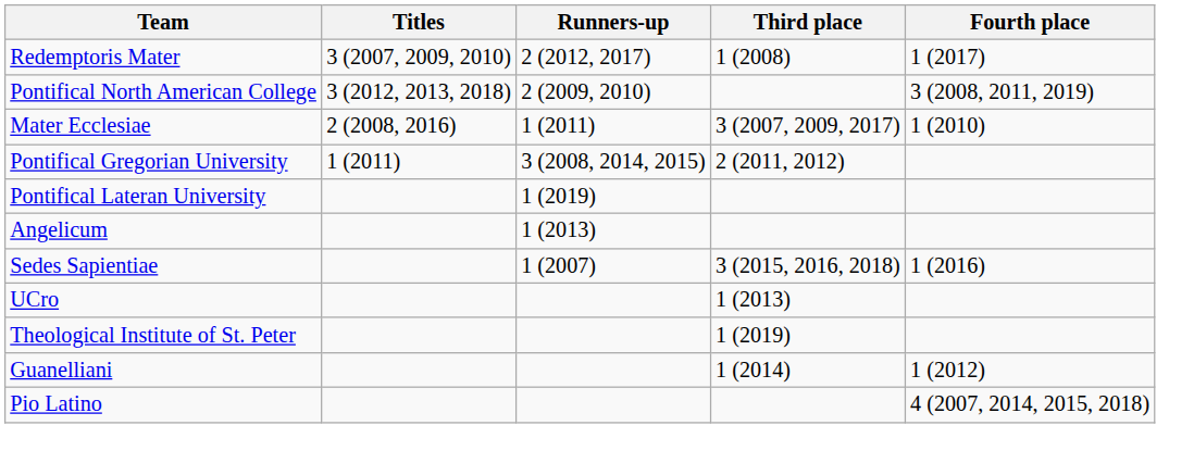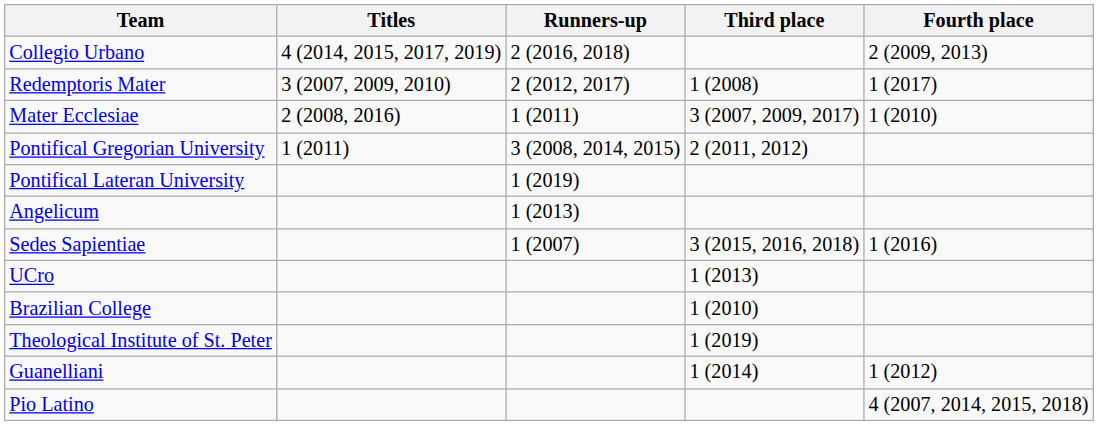 <table class="wikitable sortable">
 <tr>
 <th>Team</th>
 <th>Titles</th>
 <th>Runners-up</th>
 <th>Third place</th>
 <th>Fourth place</th>
 </tr>
 <tr>
+<td><a href='#'>Collegio Urbano</a></td>
+<td>4 (2014, 2015, 2017, 2019)</td>
+<td>2 (2016, 2018)</td>
+<td align=center></td>
+<td>2 (2009, 2013)</td>
+</tr>
+<tr>
 <td><a href='#'>Redemptoris Mater</a></td>
 <td>3 (2007, 2009, 2010)</td>
 <td>2 (2012, 2017)</td>
 <td>1 (2008)</td>
 <td>1 (2017)</td>
-</tr>
-<tr>
-<td><a href='#'>Pontifical North American College</a></td>
-<td>3 (2012, 2013, 2018)</td>
-<td>2 (2009, 2010)</td>
-<td align=center></td>
-<td>3 (2008, 2011, 2019)</td>
 </tr>
 <tr>
 <td><a href='#'>Mater Ecclesiae</a></td>
 <td>2 (2008, 2016)</td>
 <td>1 (2011)</td>
 <td>3 (2007, 2009, 2017)</td>
 <td>1 (2010)</td>
 </tr>
 <tr>
 <td><a href='#'>Pontifical Gregorian University</a></td>
 <td>1 (2011)</td>
 <td>3 (2008, 2014, 2015)</td>
 <td>2 (2011, 2012)</td>
 <td align=center></td>
 </tr>
 <tr>
 <td><a href='#'>Pontifical Lateran University</a></td>
 <td align=center></td>
 <td>1 (2019)</td>
 <td align=center></td>
 <td align=center></td>
 </tr>
 <tr>
 <td><a href='#'>Angelicum</a></td>
 <td align=center></td>
 <td>1 (2013)</td>
 <td align=center></td>
 <td align=center></td>
 </tr>
 <tr>
 <td><a href='#'>Sedes Sapientiae</a></td>
 <td align=center></td>
 <td>1 (2007)</td>
 <td>3 (2015, 2016, 2018)</td>
 <td>1 (2016)</td>
 </tr>
 <tr>
 <td><a href='#'>UCro</a></td>
 <td align=center></td>
 <td align=center></td>
 <td>1 (2013)</td>
 <td align=center></td>
 </tr>
 <tr>
+<td><a href='#'>Brazilian College</a></td>
+<td align=center></td>
+<td align=center></td>
+<td>1 (2010)</td>
+<td align=center></td>
+</tr>
+<tr>
 <td><a href='#'>Theological Institute of St. Peter</a></td>
 <td align=center></td>
 <td align=center></td>
 <td>1 (2019)</td>
 <td align=center></td>
 </tr>
 <tr>
 <td><a href='#'>Guanelliani</a></td>
 <td align=center></td>
 <td align=center></td>
 <td>1 (2014)</td>
 <td>1 (2012)</td>
 </tr>
 <tr>
 <td><a href='#'>Pio Latino</a></td>
 <td align=center></td>
 <td align=center></td>
 <td align=center></td>
 <td>4 (2007, 2014, 2015, 2018)</td>
 </tr>
 </table>
